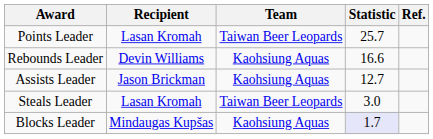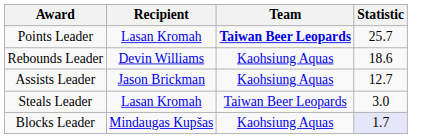 <table class="wikitable" style="text-align:center">
 <tr>
 <th>Award</th>
 <th>Recipient</th>
 <th>Team</th>
 <th>Statistic</th>
-<th>Ref.</th>
 </tr>
 <tr>
 <td>Points Leader</td>
 <td><a href='#'>Lasan Kromah</a></td>
-<td><a href='#'>Taiwan Beer Leopards</a></td>
+<td><strong><a href='#'>Taiwan Beer Leopards</a></strong></td>
 <td>25.7</td>
-<td></td>
 </tr>
 <tr>
 <td>Rebounds Leader</td>
 <td><a href='#'>Devin Williams</a></td>
 <td><a href='#'>Kaohsiung Aquas</a></td>
-<td>16.6</td>
-<td></td>
+<td>18.6</td>
 </tr>
 <tr>
 <td>Assists Leader</td>
 <td><a href='#'>Jason Brickman</a></td>
 <td><a href='#'>Kaohsiung Aquas</a></td>
 <td>12.7</td>
-<td></td>
 </tr>
 <tr>
 <td>Steals Leader</td>
 <td><a href='#'>Lasan Kromah</a></td>
 <td><a href='#'>Taiwan Beer Leopards</a></td>
 <td>3.0</td>
-<td></td>
 </tr>
 <tr>
 <td>Blocks Leader</td>
 <td><a href='#'>Mindaugas Kupšas</a></td>
 <td><a href='#'>Kaohsiung Aquas</a></td>
 <td style="background: lavender;">1.7</td>
-<td></td>
 </tr>
 </table>
